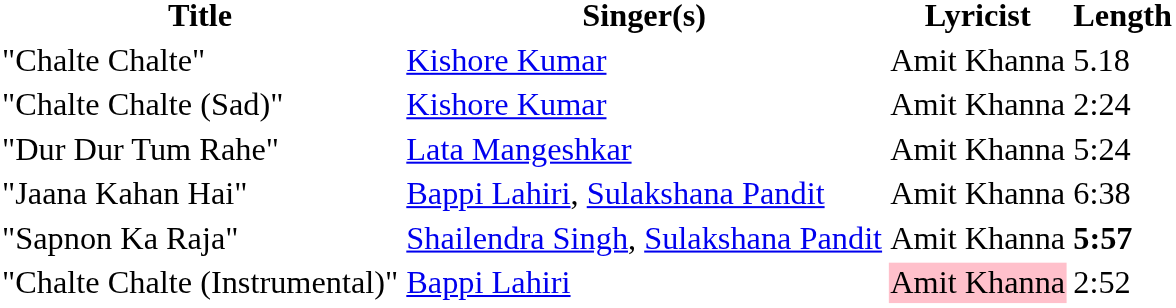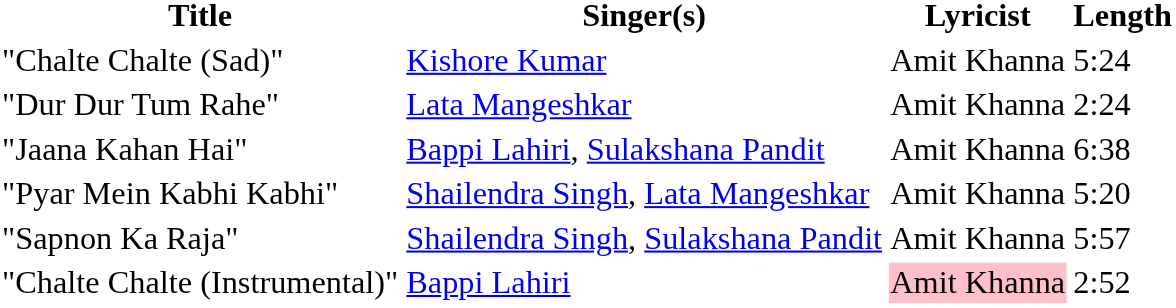 <table class=" wiki table">
 <tr>
 <th>Title</th>
 <th>Singer(s)</th>
 <th>Lyricist</th>
 <th>Length</th>
 </tr>
 <tr>
-<td>"Chalte Chalte"</td>
-<td><a href='#'>Kishore Kumar</a></td>
-<td>Amit Khanna</td>
-<td>5.18</td>
-</tr>
-<tr>
 <td>"Chalte Chalte (Sad)"</td>
 <td><a href='#'>Kishore Kumar</a></td>
 <td>Amit Khanna</td>
-<td>2:24</td>
+<td>5:24</td>
 </tr>
 <tr>
 <td>"Dur Dur Tum Rahe"</td>
 <td><a href='#'>Lata Mangeshkar</a></td>
 <td>Amit Khanna</td>
-<td>5:24</td>
+<td>2:24</td>
 </tr>
 <tr>
 <td>"Jaana Kahan Hai"</td>
 <td><a href='#'>Bappi Lahiri</a>, <a href='#'>Sulakshana Pandit</a></td>
 <td>Amit Khanna</td>
 <td>6:38</td>
 </tr>
 <tr>
+<td>"Pyar Mein Kabhi Kabhi"</td>
+<td><a href='#'>Shailendra Singh</a>, <a href='#'>Lata Mangeshkar</a></td>
+<td>Amit Khanna</td>
+<td>5:20</td>
+</tr>
+<tr>
 <td>"Sapnon Ka Raja"</td>
 <td><a href='#'>Shailendra Singh</a>, <a href='#'>Sulakshana Pandit</a></td>
 <td>Amit Khanna</td>
-<td><strong>5:57</strong></td>
+<td>5:57</td>
 </tr>
 <tr>
 <td>"Chalte Chalte (Instrumental)"</td>
 <td><a href='#'>Bappi Lahiri</a></td>
 <td style="background: pink;">Amit Khanna</td>
 <td>2:52</td>
 </tr>
 </table>
